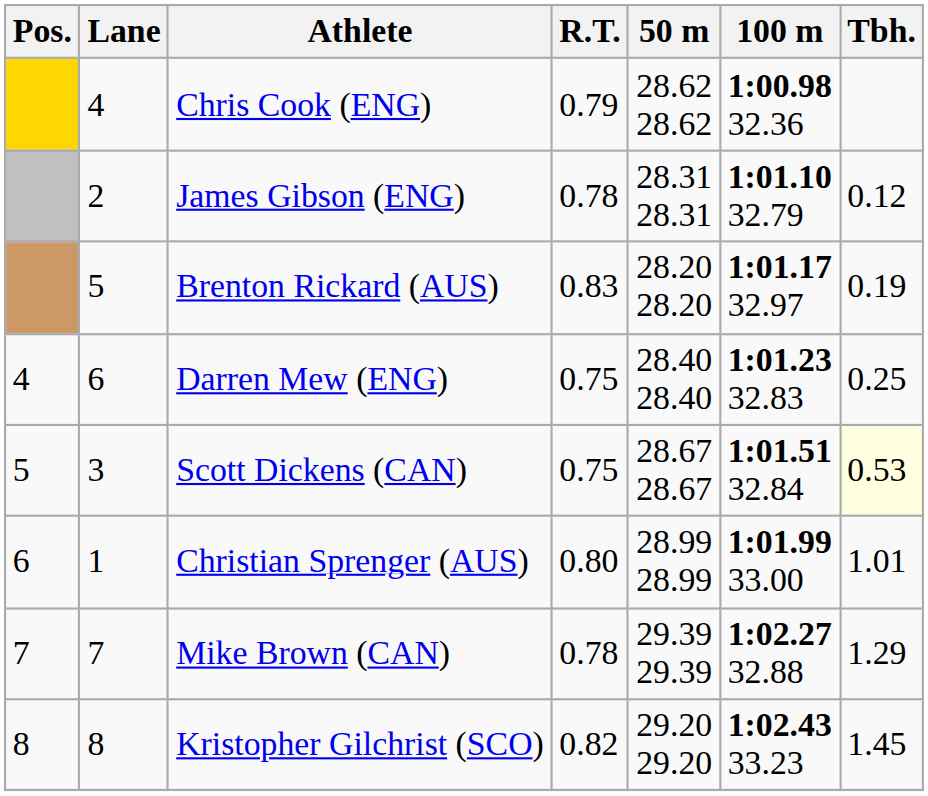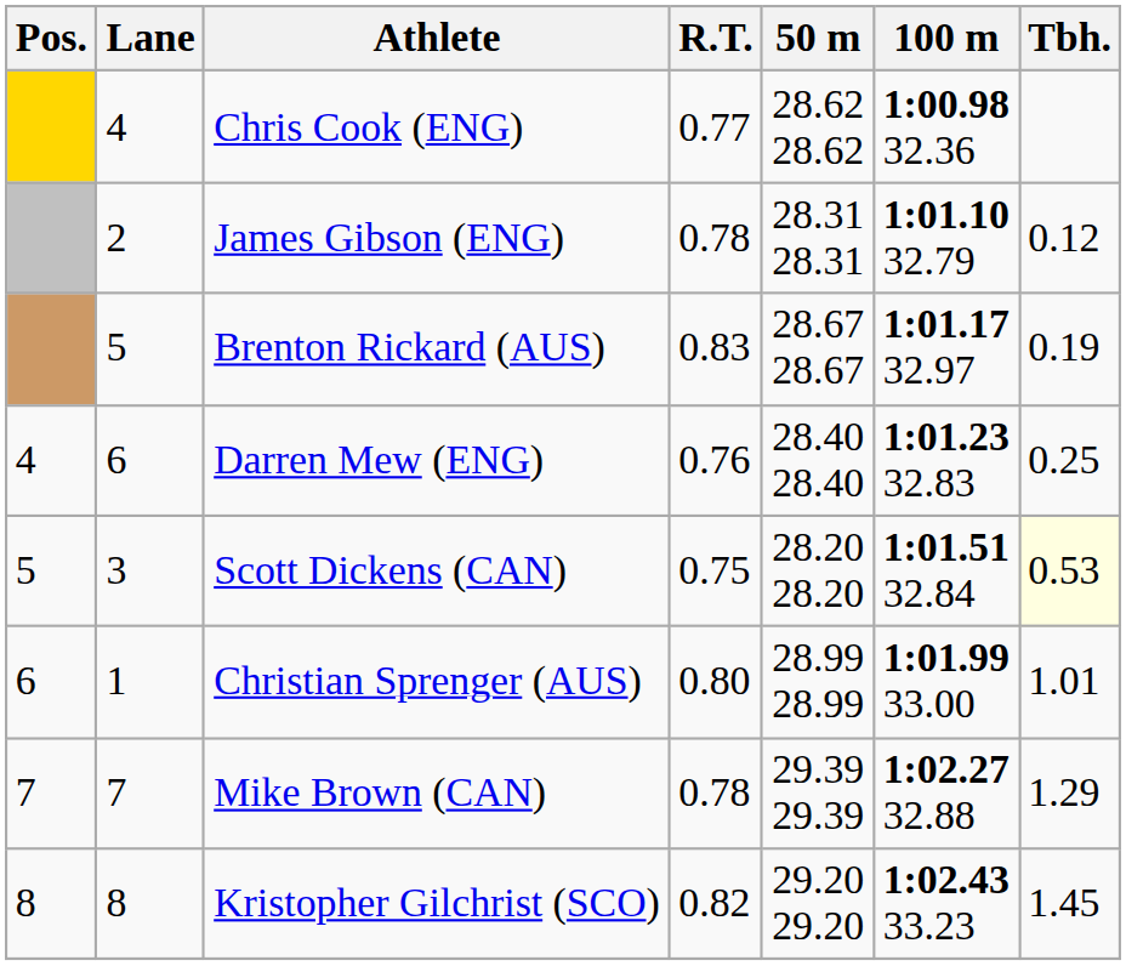 <table class="wikitable">
 <tr>
 <th>Pos.</th>
 <th>Lane</th>
 <th>Athlete</th>
 <th>R.T.</th>
 <th>50 m</th>
 <th>100 m</th>
 <th>Tbh.</th>
 </tr>
 <tr>
 <td style="text-align:center;background-color:gold;"></td>
 <td>4</td>
 <td> <a href='#'>Chris Cook</a> (<a href='#'>ENG</a>)</td>
-<td>0.79</td>
+<td>0.77</td>
 <td>28.62<br>28.62</td>
 <td><strong>1:00.98</strong><br>32.36</td>
 <td> </td>
 </tr>
 <tr>
 <td style="text-align:center;background-color:silver;"></td>
 <td>2</td>
 <td> <a href='#'>James Gibson</a> (<a href='#'>ENG</a>)</td>
 <td>0.78</td>
 <td>28.31<br>28.31</td>
 <td><strong>1:01.10</strong><br>32.79</td>
 <td>0.12</td>
 </tr>
 <tr>
 <td style="text-align:center;background-color:#cc9966;"></td>
 <td>5</td>
 <td> <a href='#'>Brenton Rickard</a> (<a href='#'>AUS</a>)</td>
 <td>0.83</td>
-<td>28.20<br>28.20</td>
+<td>28.67<br>28.67</td>
 <td><strong>1:01.17</strong><br>32.97</td>
 <td>0.19</td>
 </tr>
 <tr>
 <td>4</td>
 <td>6</td>
 <td> <a href='#'>Darren Mew</a> (<a href='#'>ENG</a>)</td>
-<td>0.75</td>
+<td>0.76</td>
 <td>28.40<br>28.40</td>
 <td><strong>1:01.23</strong><br>32.83</td>
 <td>0.25</td>
 </tr>
 <tr>
 <td>5</td>
 <td>3</td>
 <td> <a href='#'>Scott Dickens</a> (<a href='#'>CAN</a>)</td>
 <td>0.75</td>
-<td>28.67<br>28.67</td>
+<td>28.20<br>28.20</td>
 <td><strong>1:01.51</strong><br>32.84</td>
 <td style="background: lightyellow;">0.53</td>
 </tr>
 <tr>
 <td>6</td>
 <td>1</td>
 <td> <a href='#'>Christian Sprenger</a> (<a href='#'>AUS</a>)</td>
 <td>0.80</td>
 <td>28.99<br>28.99</td>
 <td><strong>1:01.99</strong><br>33.00</td>
 <td>1.01</td>
 </tr>
 <tr>
 <td>7</td>
 <td>7</td>
 <td> <a href='#'>Mike Brown</a> (<a href='#'>CAN</a>)</td>
 <td>0.78</td>
 <td>29.39<br>29.39</td>
 <td><strong>1:02.27</strong><br>32.88</td>
 <td>1.29</td>
 </tr>
 <tr>
 <td>8</td>
 <td>8</td>
 <td> <a href='#'>Kristopher Gilchrist</a> (<a href='#'>SCO</a>)</td>
 <td>0.82</td>
 <td>29.20<br>29.20</td>
 <td><strong>1:02.43</strong><br>33.23</td>
 <td>1.45</td>
 </tr>
 <tr>
 </tr>
 </table>
